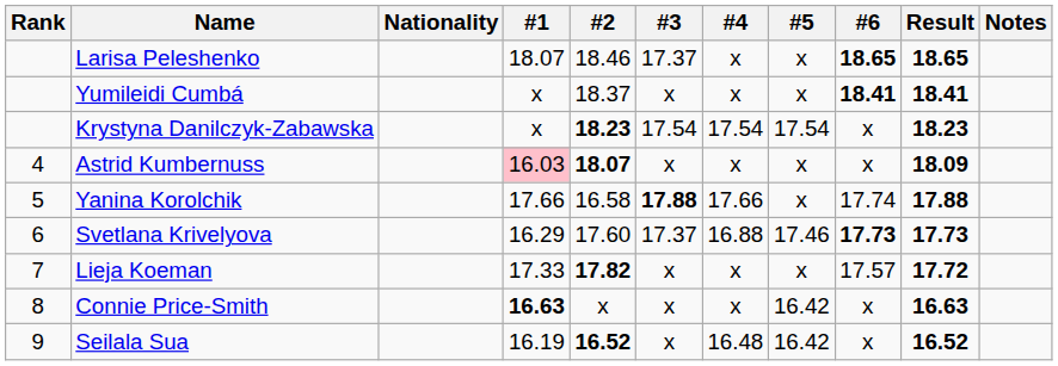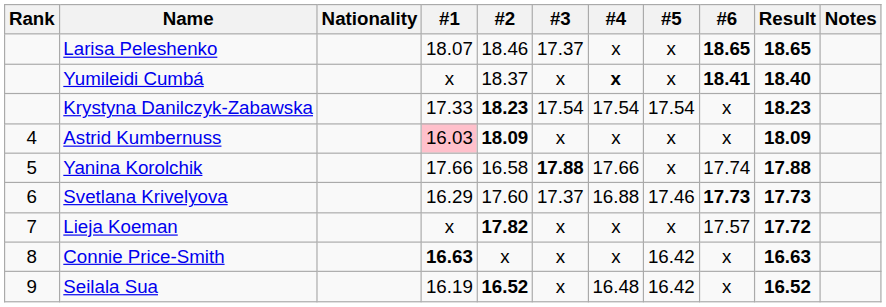 <table class="wikitable sortable" style="text-align:center">
 <tr>
 <th>Rank</th>
 <th>Name</th>
 <th>Nationality</th>
 <th>#1</th>
 <th>#2</th>
 <th>#3</th>
 <th>#4</th>
 <th>#5</th>
 <th>#6</th>
 <th>Result</th>
 <th>Notes</th>
 </tr>
 <tr>
 <td></td>
 <td align=left><a href='#'>Larisa Peleshenko</a></td>
 <td align=left></td>
 <td>18.07</td>
 <td>18.46</td>
 <td>17.37</td>
 <td>x</td>
 <td>x</td>
 <td><strong>18.65</strong></td>
 <td><strong>18.65</strong></td>
 <td></td>
 </tr>
 <tr>
 <td></td>
 <td align=left><a href='#'>Yumileidi Cumbá</a></td>
 <td align=left></td>
 <td>x</td>
 <td>18.37</td>
 <td>x</td>
-<td>x</td>
+<td><strong>x</strong></td>
 <td>x</td>
 <td><strong>18.41</strong></td>
-<td><strong>18.41</strong></td>
+<td><strong>18.40</strong></td>
 <td></td>
 </tr>
 <tr>
 <td></td>
 <td align=left><a href='#'>Krystyna Danilczyk-Zabawska</a></td>
 <td align=left></td>
-<td>x</td>
+<td>17.33</td>
 <td><strong>18.23</strong></td>
 <td>17.54</td>
 <td>17.54</td>
 <td>17.54</td>
 <td>x</td>
 <td><strong>18.23</strong></td>
 <td></td>
 </tr>
 <tr>
 <td>4</td>
 <td align=left><a href='#'>Astrid Kumbernuss</a></td>
 <td align=left></td>
 <td style="background: pink;">16.03</td>
-<td><strong>18.07</strong></td>
+<td><strong>18.09</strong></td>
 <td>x</td>
 <td>x</td>
 <td>x</td>
 <td>x</td>
 <td><strong>18.09</strong></td>
 <td></td>
 </tr>
 <tr>
 <td>5</td>
 <td align=left><a href='#'>Yanina Korolchik</a></td>
 <td align=left></td>
 <td>17.66</td>
 <td>16.58</td>
 <td><strong>17.88</strong></td>
 <td>17.66</td>
 <td>x</td>
 <td>17.74</td>
 <td><strong>17.88</strong></td>
 <td></td>
 </tr>
 <tr>
 <td>6</td>
 <td align=left><a href='#'>Svetlana Krivelyova</a></td>
 <td align=left></td>
 <td>16.29</td>
 <td>17.60</td>
 <td>17.37</td>
 <td>16.88</td>
 <td>17.46</td>
 <td><strong>17.73</strong></td>
 <td><strong>17.73</strong></td>
 <td></td>
 </tr>
 <tr>
 <td>7</td>
 <td align=left><a href='#'>Lieja Koeman</a></td>
 <td align=left></td>
-<td>17.33</td>
+<td>x</td>
 <td><strong>17.82</strong></td>
 <td>x</td>
 <td>x</td>
 <td>x</td>
 <td>17.57</td>
 <td><strong>17.72</strong></td>
 <td></td>
 </tr>
 <tr>
 <td>8</td>
 <td align=left><a href='#'>Connie Price-Smith</a></td>
 <td align=left></td>
 <td><strong>16.63</strong></td>
 <td>x</td>
 <td>x</td>
 <td>x</td>
 <td>16.42</td>
 <td>x</td>
 <td><strong>16.63</strong></td>
 <td></td>
 </tr>
 <tr>
 <td>9</td>
 <td align=left><a href='#'>Seilala Sua</a></td>
 <td align=left></td>
 <td>16.19</td>
 <td><strong>16.52</strong></td>
 <td>x</td>
 <td>16.48</td>
 <td>16.42</td>
 <td>x</td>
 <td><strong>16.52</strong></td>
 <td></td>
 </tr>
 </table>
